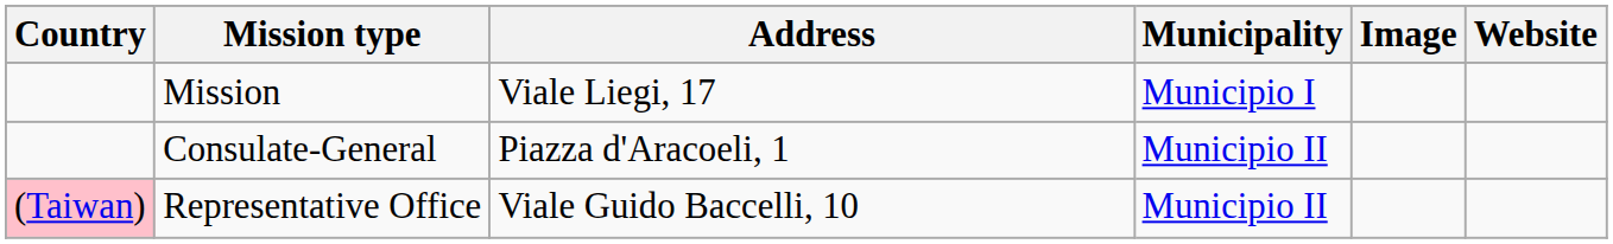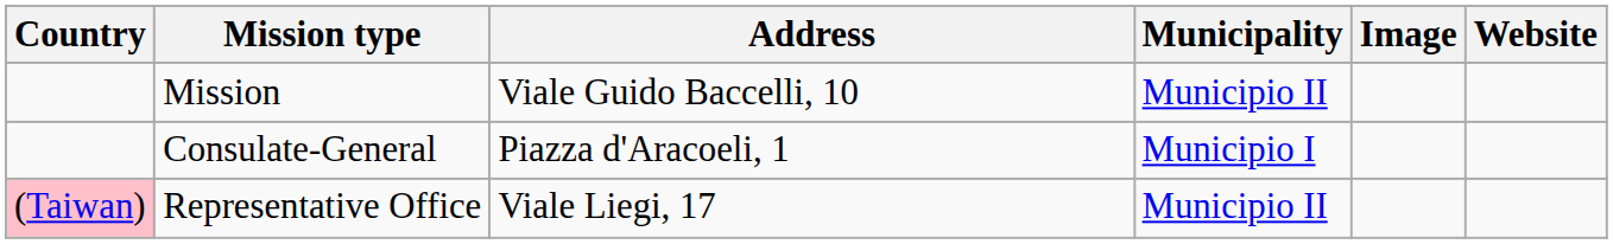 <table class="wikitable sortable">
 <tr>
 <th>Country</th>
 <th>Mission type</th>
 <th width=275px>Address</th>
 <th>Municipality</th>
 <th>Image</th>
 <th>Website</th>
 </tr>
 <tr>
 <td></td>
 <td>Mission</td>
-<td>Viale Liegi, 17</td>
-<td><a href='#'>Municipio I</a></td>
+<td>Viale Guido Baccelli, 10</td>
+<td><a href='#'>Municipio II</a></td>
 <td></td>
 <td></td>
 </tr>
 <tr>
 <td></td>
 <td>Consulate-General</td>
 <td>Piazza d'Aracoeli, 1</td>
-<td><a href='#'>Municipio II</a></td>
+<td><a href='#'>Municipio I</a></td>
 <td></td>
 <td></td>
 </tr>
 <tr>
 <td style="background: pink;"> (<a href='#'>Taiwan</a>)</td>
 <td>Representative Office</td>
-<td>Viale Guido Baccelli, 10</td>
+<td>Viale Liegi, 17</td>
 <td><a href='#'>Municipio II</a></td>
 <td></td>
 <td></td>
 </tr>
 </table>
